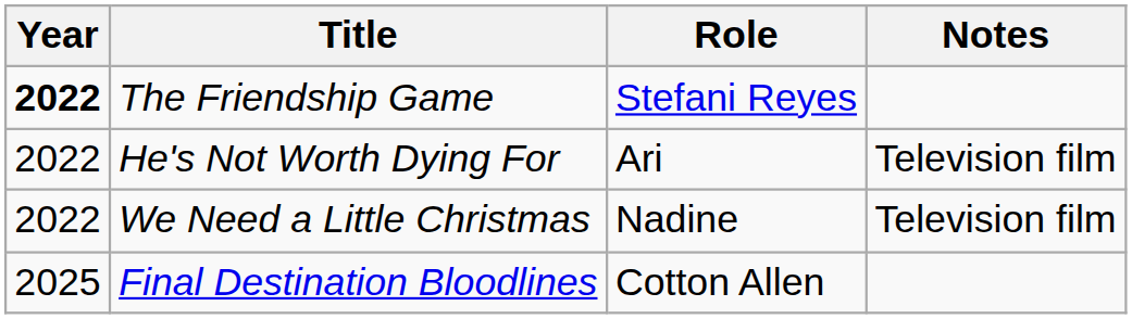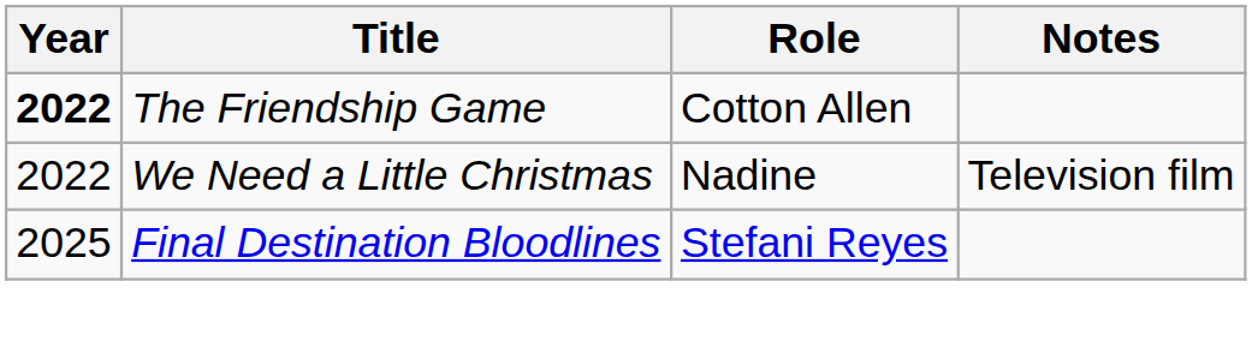 <table class="wikitable sortable">
 <tr>
 <th>Year</th>
 <th>Title</th>
 <th class="unsortable">Role</th>
 <th class="unsortable">Notes</th>
 </tr>
 <tr>
 <td><strong>2022</strong></td>
 <td data-sort-value="Friendship Game, The"><em>The Friendship Game</em></td>
-<td><a href='#'>Stefani Reyes</a></td>
+<td>Cotton Allen</td>
 <td></td>
-</tr>
-<tr>
-<td>2022</td>
-<td><em>He's Not Worth Dying For</em></td>
-<td>Ari</td>
-<td>Television film</td>
 </tr>
 <tr>
 <td>2022</td>
 <td><em>We Need a Little Christmas</em></td>
 <td>Nadine</td>
 <td>Television film</td>
 </tr>
 <tr>
 <td>2025</td>
 <td><em><a href='#'>Final Destination Bloodlines</a></em></td>
-<td>Cotton Allen</td>
+<td><a href='#'>Stefani Reyes</a></td>
 <td></td>
 </tr>
 </table>
